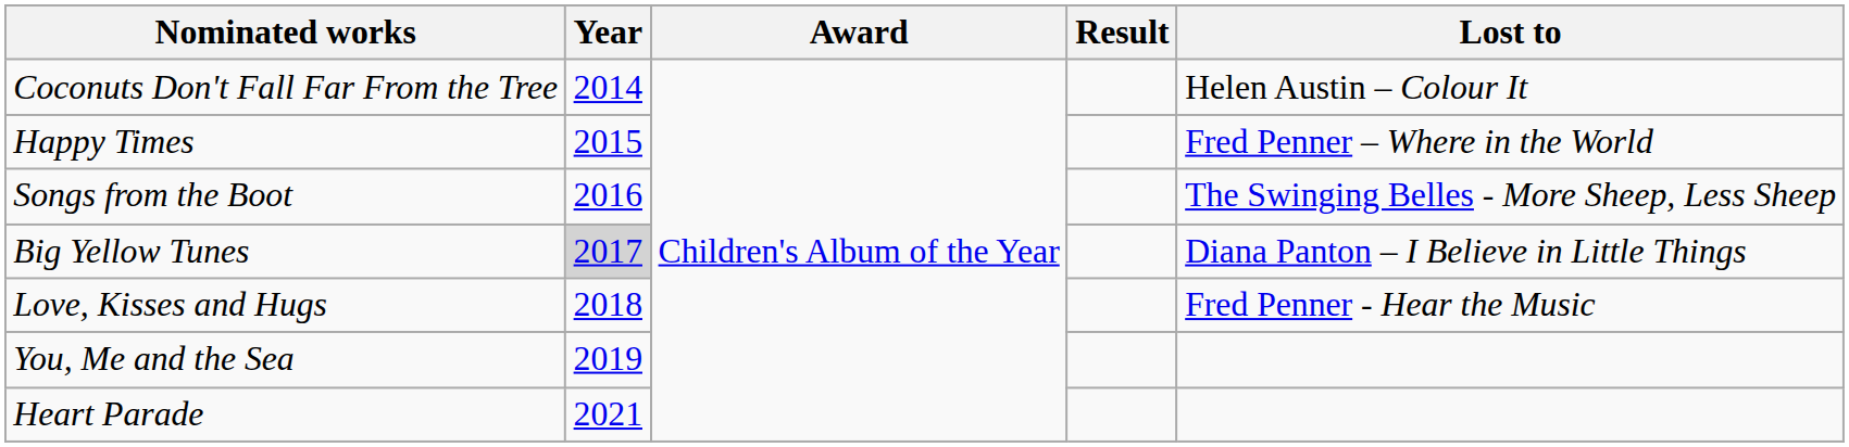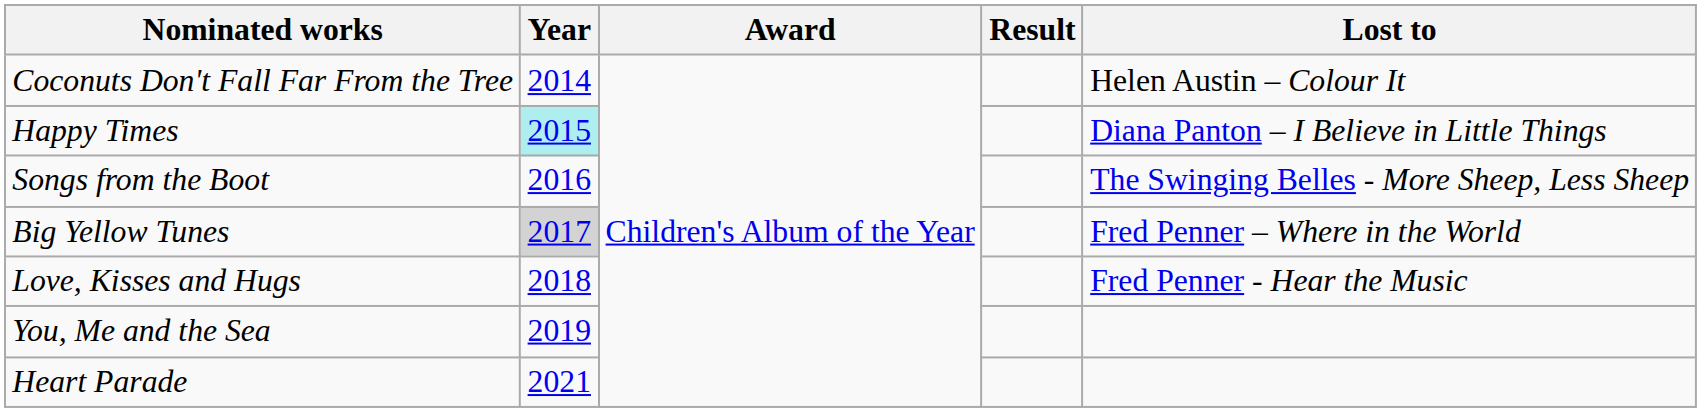 <table class="wikitable mw-collapsible">
 <tr>
 <th>Nominated works</th>
 <th>Year</th>
 <th>Award</th>
 <th>Result</th>
 <th>Lost to</th>
 </tr>
 <tr>
 <td><em>Coconuts Don't Fall Far From the Tree</em></td>
 <td><a href='#'>2014</a></td>
 <td rowspan="7"><a href='#'>Children's  Album of the Year</a></td>
 <td></td>
 <td>Helen Austin – <em>Colour It</em></td>
 </tr>
 <tr>
 <td><em>Happy Times</em></td>
-<td><a href='#'>2015</a></td>
+<td style="background: paleturquoise;"><a href='#'>2015</a></td>
 <td></td>
-<td><a href='#'>Fred Penner</a> – <em>Where in the World</em></td>
+<td><a href='#'>Diana Panton</a> – <em>I Believe in Little Things</em></td>
 </tr>
 <tr>
 <td><em>Songs from the Boot</em></td>
 <td><a href='#'>2016</a></td>
 <td></td>
 <td><a href='#'>The Swinging Belles</a> - <em>More Sheep, Less Sheep</em></td>
 </tr>
 <tr>
 <td><em>Big Yellow Tunes</em></td>
 <td style="background: lightgrey;"><a href='#'>2017</a></td>
 <td></td>
-<td><a href='#'>Diana Panton</a> – <em>I Believe in Little Things</em></td>
+<td><a href='#'>Fred Penner</a> – <em>Where in the World</em></td>
 </tr>
 <tr>
 <td><em>Love, Kisses and Hugs</em></td>
 <td><a href='#'>2018</a></td>
 <td></td>
 <td><a href='#'>Fred Penner</a> - <em>Hear the Music</em></td>
 </tr>
 <tr>
 <td><em>You, Me and the Sea</em></td>
 <td><a href='#'>2019</a></td>
 <td></td>
 <td></td>
 </tr>
 <tr>
 <td><em>Heart Parade</em></td>
 <td><a href='#'>2021</a></td>
 <td></td>
 <td></td>
 </tr>
 </table>
